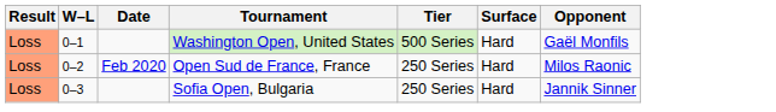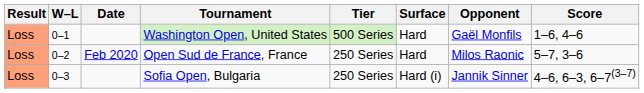 <table class="sortable wikitable">
 <tr>
 <th>Result</th>
 <th class="unsortable">W–L</th>
 <th>Date</th>
 <th>Tournament</th>
 <th>Tier</th>
 <th>Surface</th>
 <th>Opponent</th>
+<th class="unsortable">Score</th>
 </tr>
 <tr>
 <td style="background:#ffa07a;">Loss</td>
 <td><small>0–1</small></td>
 <td><a href='#'></a></td>
 <td style="background:#d4f1c5;"><a href='#'>Washington Open</a>, United States</td>
 <td style="background:#d4f1c5;">500 Series</td>
 <td>Hard</td>
 <td> <a href='#'>Gaël Monfils</a></td>
+<td>1–6, 4–6</td>
 </tr>
 <tr>
 <td style="background:#ffa07a;">Loss</td>
 <td><small>0–2</small></td>
 <td><a href='#'>Feb 2020</a></td>
 <td><a href='#'>Open Sud de France</a>, France</td>
 <td>250 Series</td>
 <td>Hard</td>
 <td> <a href='#'>Milos Raonic</a></td>
+<td>5–7, 3–6</td>
 </tr>
 <tr>
 <td style="background:#ffa07a;">Loss</td>
 <td><small>0–3</small></td>
 <td><a href='#'></a></td>
 <td><a href='#'>Sofia Open</a>, Bulgaria</td>
 <td>250 Series</td>
-<td>Hard</td>
+<td>Hard (i)</td>
 <td> <a href='#'>Jannik Sinner</a></td>
+<td>4–6, 6–3, 6–7<sup>(3–7)</sup></td>
 </tr>
 </table>
